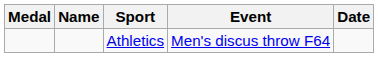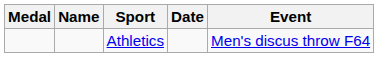 <table class="wikitable sortable" style=font-size:95%>
 <tr>
 <th>Medal</th>
 <th>Name</th>
 <th>Sport</th>
+<th>Date</th>
 <th>Event</th>
-<th>Date</th>
 </tr>
 <tr>
 <td></td>
 <td></td>
 <td><a href='#'>Athletics</a></td>
+<td></td>
 <td><a href='#'>Men's discus throw F64</a></td>
-<td></td>
 </tr>
 </table>
